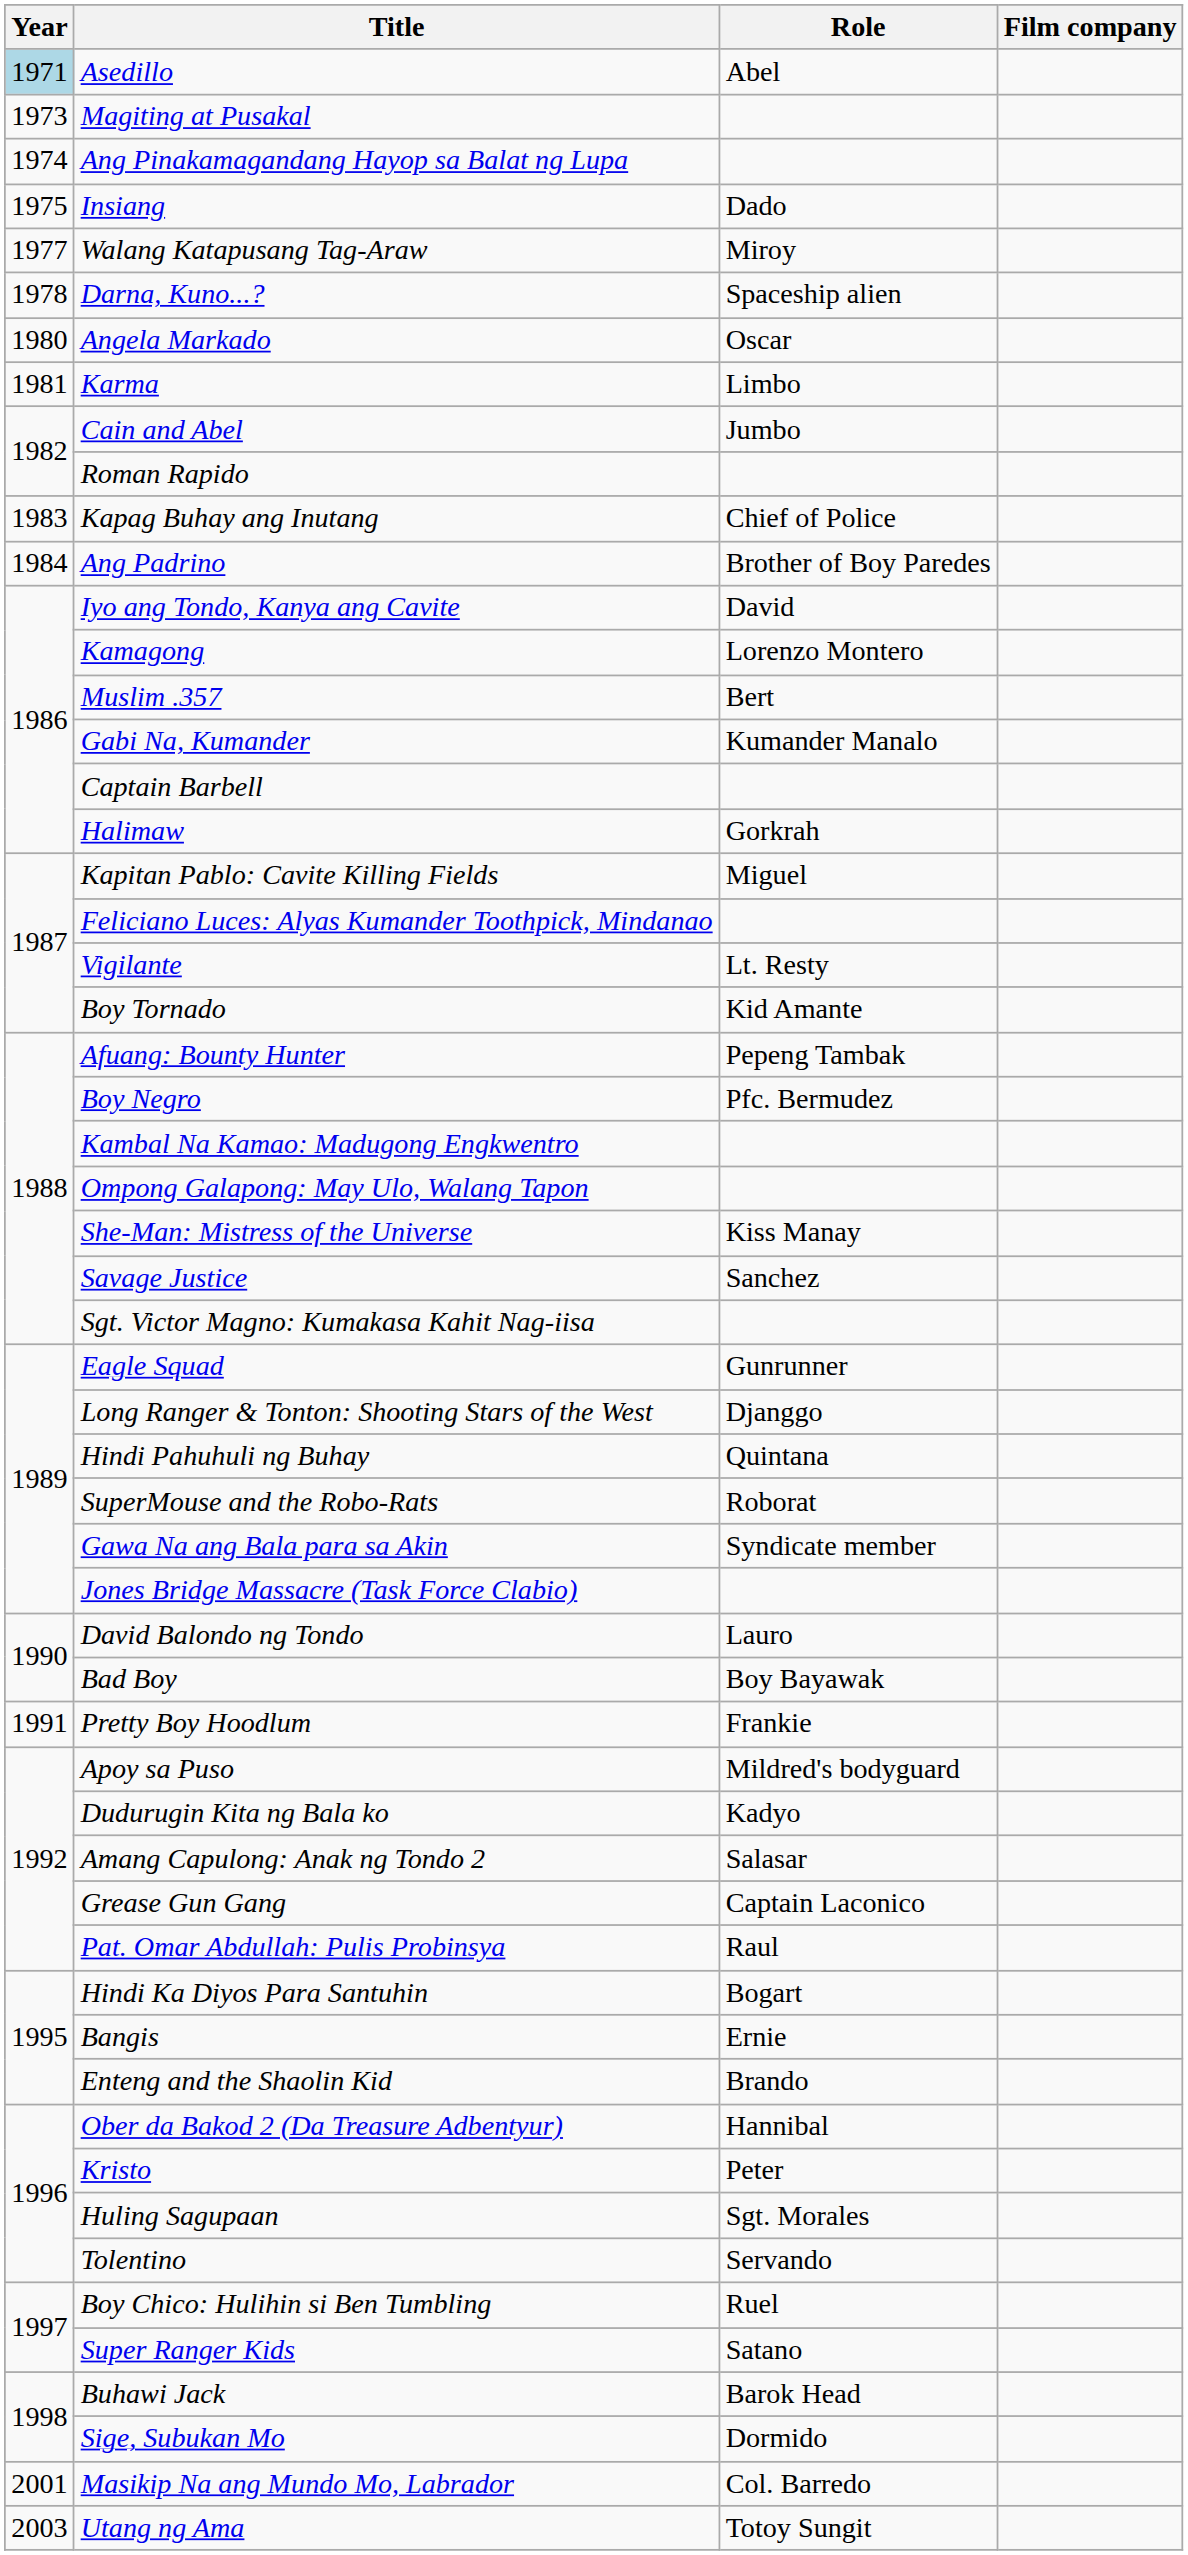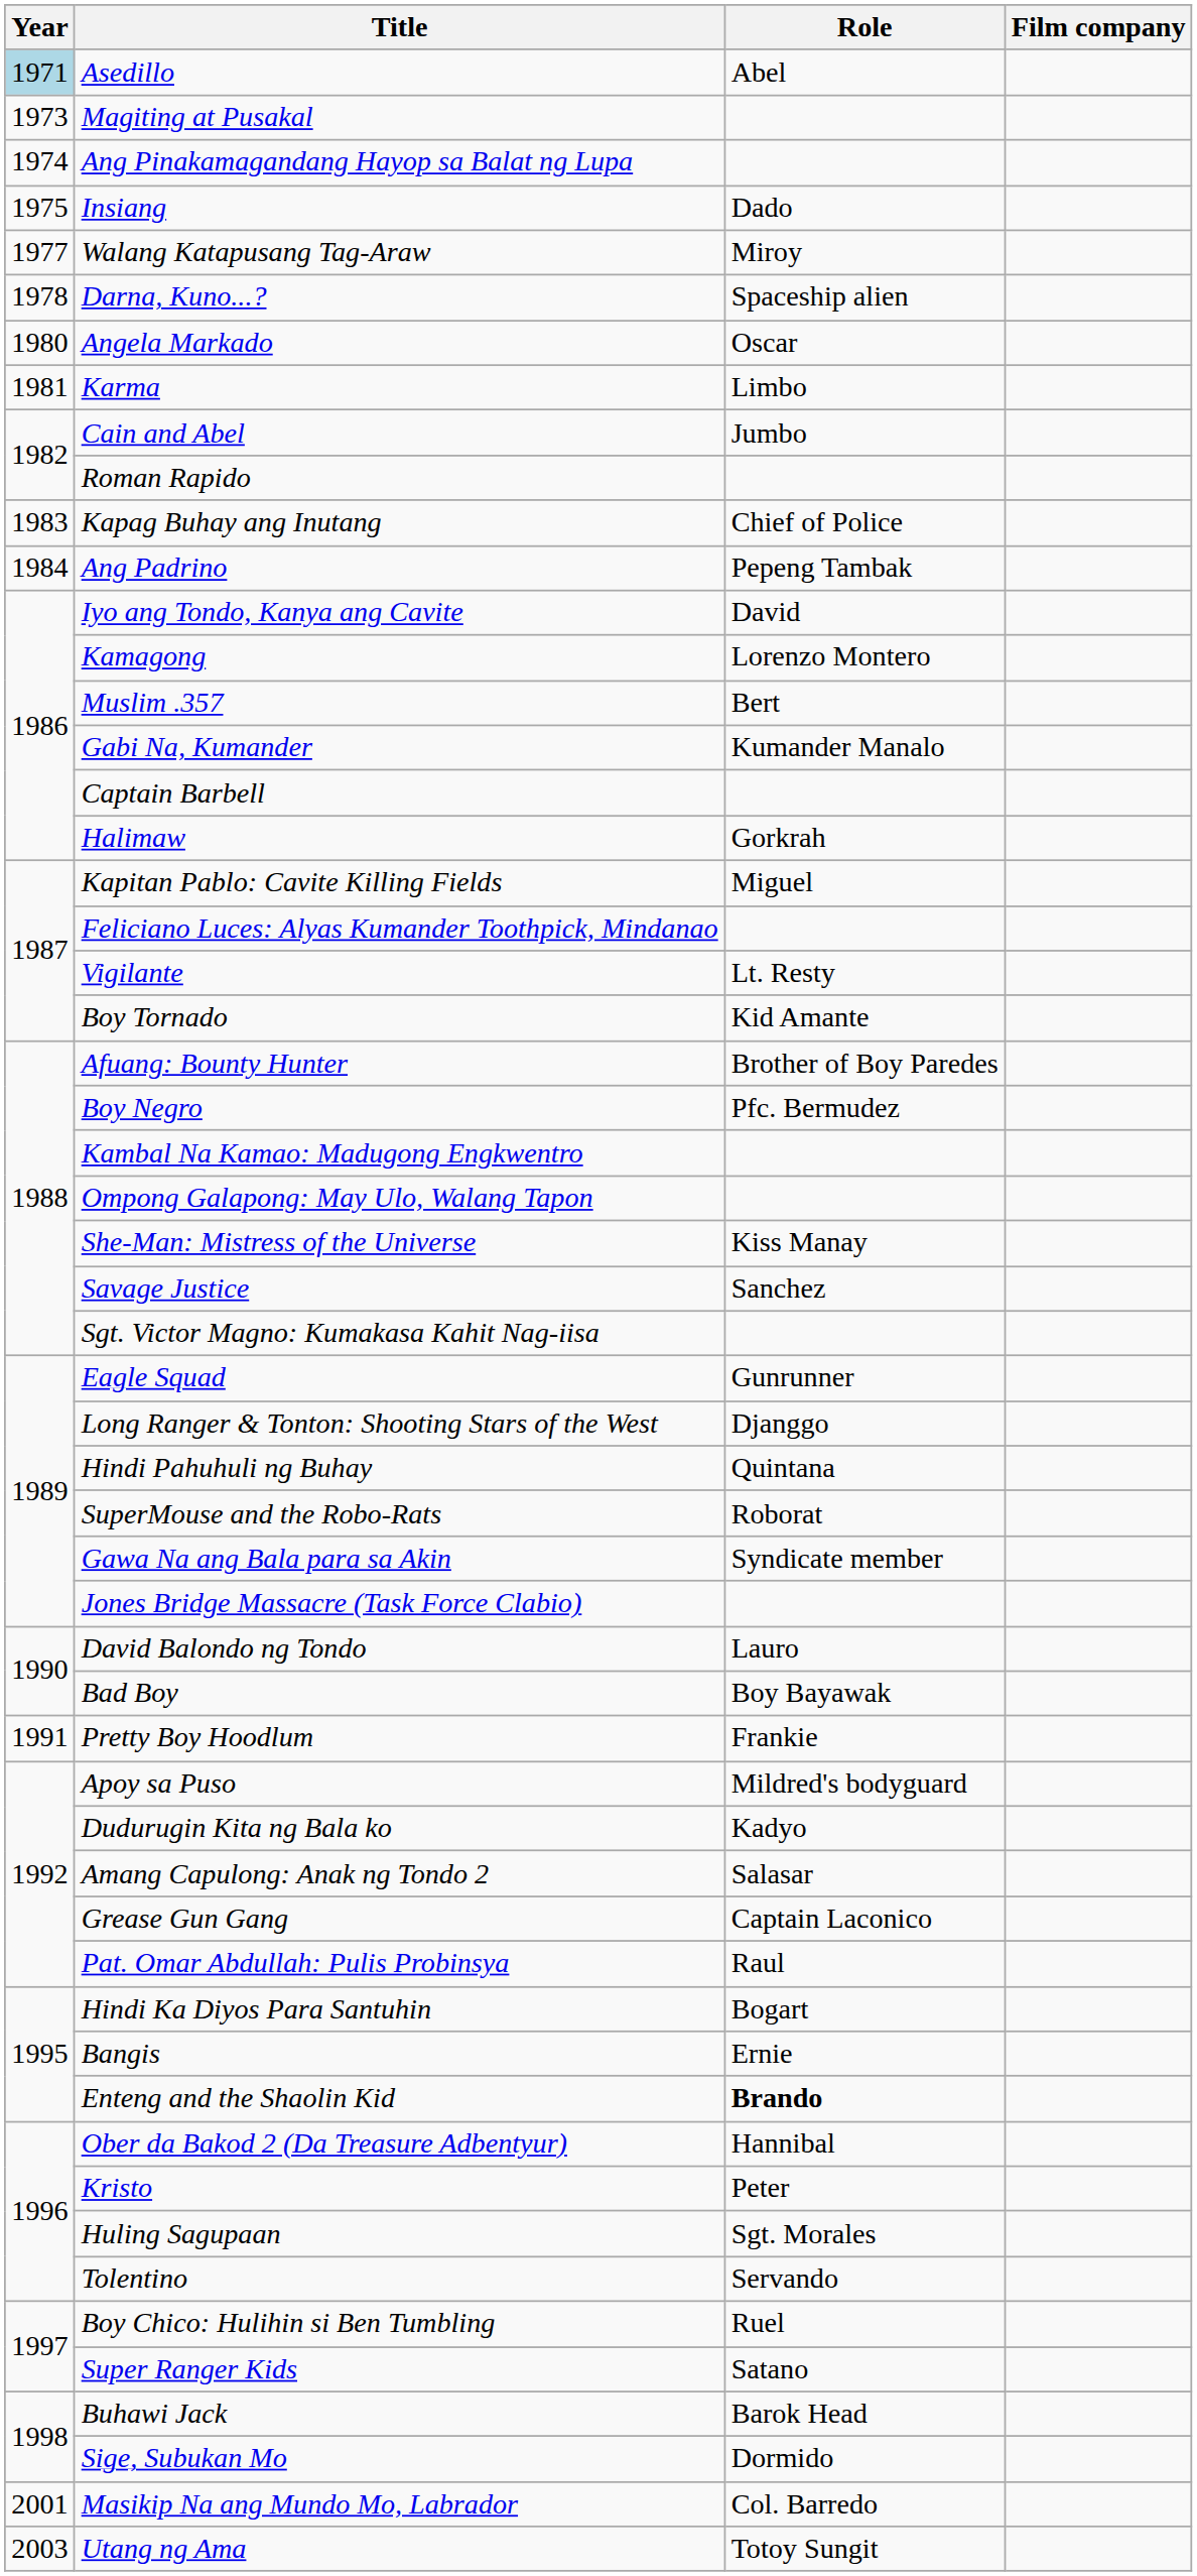 <table class="wikitable sortable">
 <tr>
 <th>Year</th>
 <th>Title</th>
 <th>Role</th>
 <th>Film company</th>
 </tr>
 <tr>
 <td style="background: lightblue;">1971</td>
 <td><em><a href='#'>Asedillo</a></em></td>
 <td>Abel</td>
 <td> </td>
 </tr>
 <tr>
 <td>1973</td>
 <td><em><a href='#'>Magiting at Pusakal</a></em></td>
 <td></td>
 <td> </td>
 </tr>
 <tr>
 <td>1974</td>
 <td><em><a href='#'>Ang Pinakamagandang Hayop sa Balat ng Lupa</a></em></td>
 <td></td>
 <td> </td>
 </tr>
 <tr>
 <td>1975</td>
 <td><em><a href='#'>Insiang</a></em></td>
 <td>Dado</td>
 <td> </td>
 </tr>
 <tr>
 <td>1977</td>
 <td><em>Walang Katapusang Tag-Araw</em></td>
 <td>Miroy</td>
 <td> </td>
 </tr>
 <tr>
 <td>1978</td>
 <td><em><a href='#'>Darna, Kuno...?</a></em></td>
 <td>Spaceship alien</td>
 <td> </td>
 </tr>
 <tr>
 <td>1980</td>
 <td><em><a href='#'>Angela Markado</a></em></td>
 <td>Oscar</td>
 <td> </td>
 </tr>
 <tr>
 <td>1981</td>
 <td><em><a href='#'>Karma</a></em></td>
 <td>Limbo</td>
 <td> </td>
 </tr>
 <tr>
 <td rowspan="2">1982</td>
 <td><em><a href='#'>Cain and Abel</a></em></td>
 <td>Jumbo</td>
 <td> </td>
 </tr>
 <tr>
 <td><em>Roman Rapido</em></td>
 <td></td>
 <td></td>
 </tr>
 <tr>
 <td>1983</td>
 <td><em>Kapag Buhay ang Inutang</em></td>
 <td>Chief of Police</td>
 <td> </td>
 </tr>
 <tr>
 <td>1984</td>
 <td><em><a href='#'>Ang Padrino</a></em></td>
-<td>Brother of Boy Paredes</td>
+<td>Pepeng Tambak</td>
 <td></td>
 </tr>
 <tr>
 <td rowspan="6">1986</td>
 <td><em><a href='#'>Iyo ang Tondo, Kanya ang Cavite</a></em></td>
 <td>David</td>
 <td> </td>
 </tr>
 <tr>
 <td><em><a href='#'>Kamagong</a></em></td>
 <td>Lorenzo Montero</td>
 <td> </td>
 </tr>
 <tr>
 <td><em><a href='#'>Muslim .357</a></em></td>
 <td>Bert</td>
 <td> </td>
 </tr>
 <tr>
 <td><em><a href='#'>Gabi Na, Kumander</a></em></td>
 <td>Kumander Manalo</td>
 <td> </td>
 </tr>
 <tr>
 <td><em>Captain Barbell</em></td>
 <td></td>
 <td> </td>
 </tr>
 <tr>
 <td><em><a href='#'>Halimaw</a></em></td>
 <td>Gorkrah</td>
 <td> </td>
 </tr>
 <tr>
 <td rowspan="4">1987</td>
 <td><em>Kapitan Pablo: Cavite Killing Fields</em></td>
 <td>Miguel</td>
 <td> </td>
 </tr>
 <tr>
 <td><em><a href='#'>Feliciano Luces: Alyas Kumander Toothpick, Mindanao</a></em></td>
 <td></td>
 <td> </td>
 </tr>
 <tr>
 <td><em><a href='#'>Vigilante</a></em></td>
 <td>Lt. Resty</td>
 <td> </td>
 </tr>
 <tr>
 <td><em>Boy Tornado</em></td>
 <td>Kid Amante</td>
 <td> </td>
 </tr>
 <tr>
 <td rowspan="7">1988</td>
 <td><em><a href='#'>Afuang: Bounty Hunter</a></em></td>
-<td>Pepeng Tambak</td>
+<td>Brother of Boy Paredes</td>
 <td> </td>
 </tr>
 <tr>
 <td><em><a href='#'>Boy Negro</a></em></td>
 <td>Pfc. Bermudez</td>
 <td> </td>
 </tr>
 <tr>
 <td><em><a href='#'>Kambal Na Kamao: Madugong Engkwentro</a></em></td>
 <td></td>
 <td> </td>
 </tr>
 <tr>
 <td><em><a href='#'>Ompong Galapong: May Ulo, Walang Tapon</a></em></td>
 <td></td>
 <td> </td>
 </tr>
 <tr>
 <td><em><a href='#'>She-Man: Mistress of the Universe</a></em></td>
 <td>Kiss Manay</td>
 <td> </td>
 </tr>
 <tr>
 <td><em><a href='#'>Savage Justice</a></em></td>
 <td>Sanchez</td>
 <td> </td>
 </tr>
 <tr>
 <td><em>Sgt. Victor Magno: Kumakasa Kahit Nag-iisa</em></td>
 <td></td>
 <td> </td>
 </tr>
 <tr>
 <td rowspan="6">1989</td>
 <td><em><a href='#'>Eagle Squad</a></em></td>
 <td>Gunrunner</td>
 <td> </td>
 </tr>
 <tr>
 <td><em>Long Ranger & Tonton: Shooting Stars of the West</em></td>
 <td>Djanggo</td>
 <td> </td>
 </tr>
 <tr>
 <td><em>Hindi Pahuhuli ng Buhay</em></td>
 <td>Quintana</td>
 <td> </td>
 </tr>
 <tr>
 <td><em>SuperMouse and the Robo-Rats</em></td>
 <td>Roborat</td>
 <td> </td>
 </tr>
 <tr>
 <td><em><a href='#'>Gawa Na ang Bala para sa Akin</a></em></td>
 <td>Syndicate member</td>
 <td> </td>
 </tr>
 <tr>
 <td><em><a href='#'>Jones Bridge Massacre (Task Force Clabio)</a></em></td>
 <td></td>
 <td> </td>
 </tr>
 <tr>
 <td rowspan="2">1990</td>
 <td><em>David Balondo ng Tondo</em></td>
 <td>Lauro</td>
 <td> </td>
 </tr>
 <tr>
 <td><em>Bad Boy</em></td>
 <td>Boy Bayawak</td>
 <td> </td>
 </tr>
 <tr>
 <td>1991</td>
 <td><em>Pretty Boy Hoodlum</em></td>
 <td>Frankie</td>
 <td> </td>
 </tr>
 <tr>
 <td rowspan="5">1992</td>
 <td><em>Apoy sa Puso</em></td>
 <td>Mildred's bodyguard</td>
 <td> </td>
 </tr>
 <tr>
 <td><em>Dudurugin Kita ng Bala ko</em></td>
 <td>Kadyo</td>
 <td> </td>
 </tr>
 <tr>
 <td><em>Amang Capulong: Anak ng Tondo 2</em></td>
 <td>Salasar</td>
 <td> </td>
 </tr>
 <tr>
 <td><em>Grease Gun Gang</em></td>
 <td>Captain Laconico</td>
 <td> </td>
 </tr>
 <tr>
 <td><em><a href='#'>Pat. Omar Abdullah: Pulis Probinsya</a></em></td>
 <td>Raul</td>
 <td> </td>
 </tr>
 <tr>
 <td rowspan="3">1995</td>
 <td><em>Hindi Ka Diyos Para Santuhin</em></td>
 <td>Bogart</td>
 <td> </td>
 </tr>
 <tr>
 <td><em>Bangis</em></td>
 <td>Ernie</td>
 <td> </td>
 </tr>
 <tr>
 <td><em>Enteng and the Shaolin Kid</em></td>
-<td>Brando</td>
+<td><strong>Brando</strong></td>
 <td> </td>
 </tr>
 <tr>
 <td rowspan="4">1996</td>
 <td><em><a href='#'>Ober da Bakod 2 (Da Treasure Adbentyur)</a></em></td>
 <td>Hannibal</td>
 <td> </td>
 </tr>
 <tr>
 <td><em><a href='#'>Kristo</a></em></td>
 <td>Peter</td>
 <td> </td>
 </tr>
 <tr>
 <td><em>Huling Sagupaan</em></td>
 <td>Sgt. Morales</td>
 <td> </td>
 </tr>
 <tr>
 <td><em>Tolentino</em></td>
 <td>Servando</td>
 <td> </td>
 </tr>
 <tr>
 <td rowspan="2">1997</td>
 <td><em>Boy Chico: Hulihin si Ben Tumbling</em></td>
 <td>Ruel</td>
 <td> </td>
 </tr>
 <tr>
 <td><em><a href='#'>Super Ranger Kids</a></em></td>
 <td>Satano</td>
 <td> </td>
 </tr>
 <tr>
 <td rowspan="2">1998</td>
 <td><em>Buhawi Jack</em></td>
 <td>Barok Head</td>
 <td> </td>
 </tr>
 <tr>
 <td><em><a href='#'>Sige, Subukan Mo</a></em></td>
 <td>Dormido</td>
 <td> </td>
 </tr>
 <tr>
 <td>2001</td>
 <td><em><a href='#'>Masikip Na ang Mundo Mo, Labrador</a></em></td>
 <td>Col. Barredo</td>
 <td> </td>
 </tr>
 <tr>
 <td>2003</td>
 <td><em><a href='#'>Utang ng Ama</a></em></td>
 <td>Totoy Sungit</td>
 <td> </td>
 </tr>
 </table>
